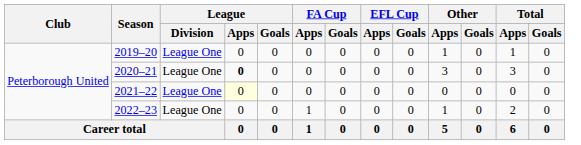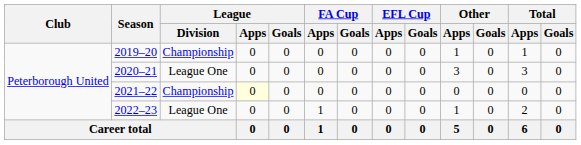 <table class="wikitable" style="text-align: center">
 <tr>
 <th rowspan="2">Club</th>
 <th rowspan="2">Season</th>
 <th colspan="3">League</th>
 <th colspan="2"><a href='#'>FA Cup</a></th>
 <th colspan="2"><a href='#'>EFL Cup</a></th>
 <th colspan="2">Other</th>
 <th colspan="2">Total</th>
 </tr>
 <tr>
 <th>Division</th>
 <th>Apps</th>
 <th>Goals</th>
 <th>Apps</th>
 <th>Goals</th>
 <th>Apps</th>
 <th>Goals</th>
 <th>Apps</th>
 <th>Goals</th>
 <th>Apps</th>
 <th>Goals</th>
 </tr>
 <tr>
 <td rowspan="4"><a href='#'>Peterborough United</a></td>
 <td><a href='#'>2019–20</a></td>
-<td><a href='#'>League One</a></td>
+<td><a href='#'>Championship</a></td>
 <td>0</td>
 <td>0</td>
 <td>0</td>
 <td>0</td>
 <td>0</td>
 <td>0</td>
 <td>1</td>
 <td>0</td>
 <td>1</td>
 <td>0</td>
 </tr>
 <tr>
 <td><a href='#'>2020–21</a></td>
 <td>League One</td>
-<td><strong>0</strong></td>
+<td>0</td>
 <td>0</td>
 <td>0</td>
 <td>0</td>
 <td>0</td>
 <td>0</td>
 <td>3</td>
 <td>0</td>
 <td>3</td>
 <td>0</td>
 </tr>
 <tr>
 <td><a href='#'>2021–22</a></td>
-<td><a href='#'>League One</a></td>
+<td><a href='#'>Championship</a></td>
 <td style="background: lightyellow;">0</td>
 <td>0</td>
 <td>0</td>
 <td>0</td>
 <td>0</td>
 <td>0</td>
 <td>0</td>
 <td>0</td>
 <td>0</td>
 <td>0</td>
 </tr>
 <tr>
 <td><a href='#'>2022–23</a></td>
 <td>League One</td>
 <td>0</td>
 <td>0</td>
 <td>1</td>
 <td>0</td>
 <td>0</td>
 <td>0</td>
 <td>1</td>
 <td>0</td>
 <td>2</td>
 <td>0</td>
 </tr>
 <tr>
 <th colspan="3">Career total</th>
 <th>0</th>
 <th>0</th>
 <th>1</th>
 <th>0</th>
 <th>0</th>
 <th>0</th>
 <th>5</th>
 <th>0</th>
 <th>6</th>
 <th>0</th>
 </tr>
 </table>
